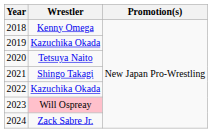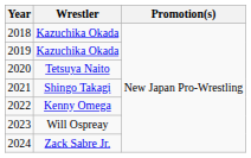 <table class="wikitable sortable" style="text-align: center">
 <tr>
 <th>Year</th>
 <th>Wrestler</th>
 <th>Promotion(s)</th>
 </tr>
 <tr>
 <td>2018</td>
-<td><a href='#'>Kenny Omega</a></td>
+<td><a href='#'>Kazuchika Okada</a></td>
 <td rowspan="7">New Japan Pro-Wrestling</td>
 </tr>
 <tr>
 <td>2019</td>
 <td><a href='#'>Kazuchika Okada</a></td>
 </tr>
 <tr>
 <td>2020</td>
 <td><a href='#'>Tetsuya Naito</a></td>
 </tr>
 <tr>
 <td>2021</td>
 <td><a href='#'>Shingo Takagi</a></td>
 </tr>
 <tr>
 <td>2022</td>
-<td><a href='#'>Kazuchika Okada</a></td>
+<td><a href='#'>Kenny Omega</a></td>
 </tr>
 <tr>
 <td>2023</td>
-<td style="background: pink;">Will Ospreay</td>
+<td>Will Ospreay</td>
 </tr>
 <tr>
 <td>2024</td>
 <td><a href='#'>Zack Sabre Jr.</a></td>
 </tr>
 </table>
